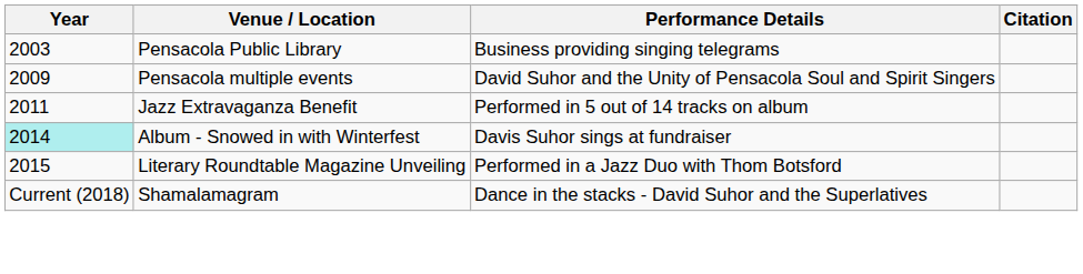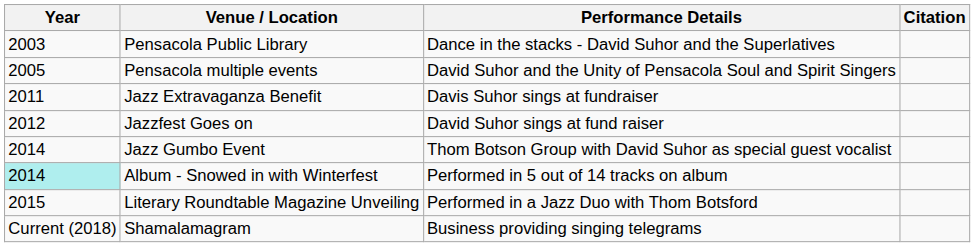 <table class="wikitable">
 <tr>
 <th>Year</th>
 <th>Venue / Location</th>
 <th>Performance Details</th>
 <th>Citation</th>
 </tr>
 <tr>
 <td>2003</td>
 <td>Pensacola Public Library</td>
-<td>Business providing singing telegrams</td>
+<td>Dance in the stacks - David Suhor and the Superlatives</td>
 <td></td>
 </tr>
 <tr>
-<td>2009</td>
+<td>2005</td>
 <td>Pensacola multiple events</td>
 <td>David Suhor and the Unity of Pensacola Soul and Spirit Singers</td>
 <td></td>
 </tr>
 <tr>
 <td>2011</td>
 <td>Jazz Extravaganza Benefit</td>
-<td>Performed in 5 out of 14 tracks on album</td>
+<td>Davis Suhor sings at fundraiser</td>
+<td></td>
+</tr>
+<tr>
+<td>2012</td>
+<td>Jazzfest Goes on</td>
+<td>David Suhor sings at fund raiser</td>
+<td></td>
+</tr>
+<tr>
+<td>2014</td>
+<td>Jazz Gumbo Event</td>
+<td>Thom Botson Group with David Suhor as special guest vocalist</td>
 <td></td>
 </tr>
 <tr>
 <td style="background: paleturquoise;">2014</td>
 <td>Album - Snowed in with Winterfest</td>
-<td>Davis Suhor sings at fundraiser</td>
+<td>Performed in 5 out of 14 tracks on album</td>
 <td></td>
 </tr>
 <tr>
 <td>2015</td>
 <td>Literary Roundtable Magazine Unveiling</td>
 <td>Performed in a Jazz Duo with Thom Botsford</td>
 <td></td>
 </tr>
 <tr>
 <td>Current (2018)</td>
 <td>Shamalamagram</td>
-<td>Dance in the stacks - David Suhor and the Superlatives</td>
+<td>Business providing singing telegrams</td>
 <td></td>
 </tr>
 </table>
